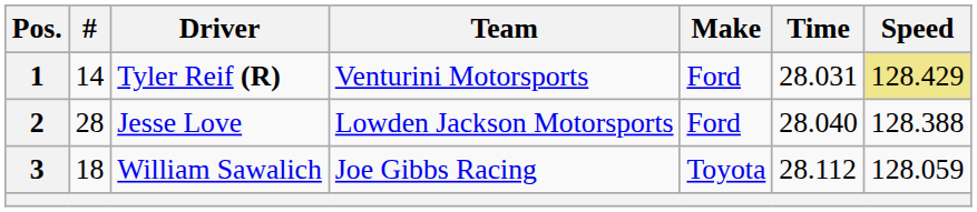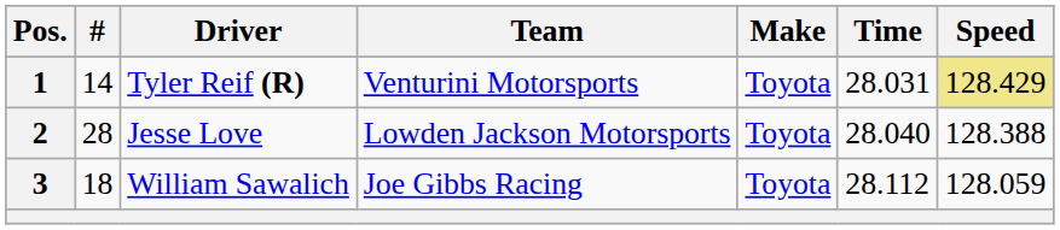 <table class="wikitable" style="font-size:95%">
 <tr>
 <th>Pos.</th>
 <th>#</th>
 <th>Driver</th>
 <th>Team</th>
 <th>Make</th>
 <th>Time</th>
 <th>Speed</th>
 </tr>
 <tr>
 <th>1</th>
 <td>14</td>
 <td><a href='#'>Tyler Reif</a> <strong>(R)</strong></td>
 <td><a href='#'>Venturini Motorsports</a></td>
-<td><a href='#'>Ford</a></td>
+<td><a href='#'>Toyota</a></td>
 <td>28.031</td>
 <td style="background: khaki;">128.429</td>
 </tr>
 <tr>
 <th>2</th>
 <td>28</td>
 <td><a href='#'>Jesse Love</a></td>
 <td><a href='#'>Lowden Jackson Motorsports</a></td>
-<td><a href='#'>Ford</a></td>
+<td><a href='#'>Toyota</a></td>
 <td>28.040</td>
 <td>128.388</td>
 </tr>
 <tr>
 <th>3</th>
 <td>18</td>
 <td><a href='#'>William Sawalich</a></td>
 <td><a href='#'>Joe Gibbs Racing</a></td>
 <td><a href='#'>Toyota</a></td>
 <td>28.112</td>
 <td>128.059</td>
 </tr>
 <tr>
 <th colspan="7"></th>
 </tr>
 </table>
